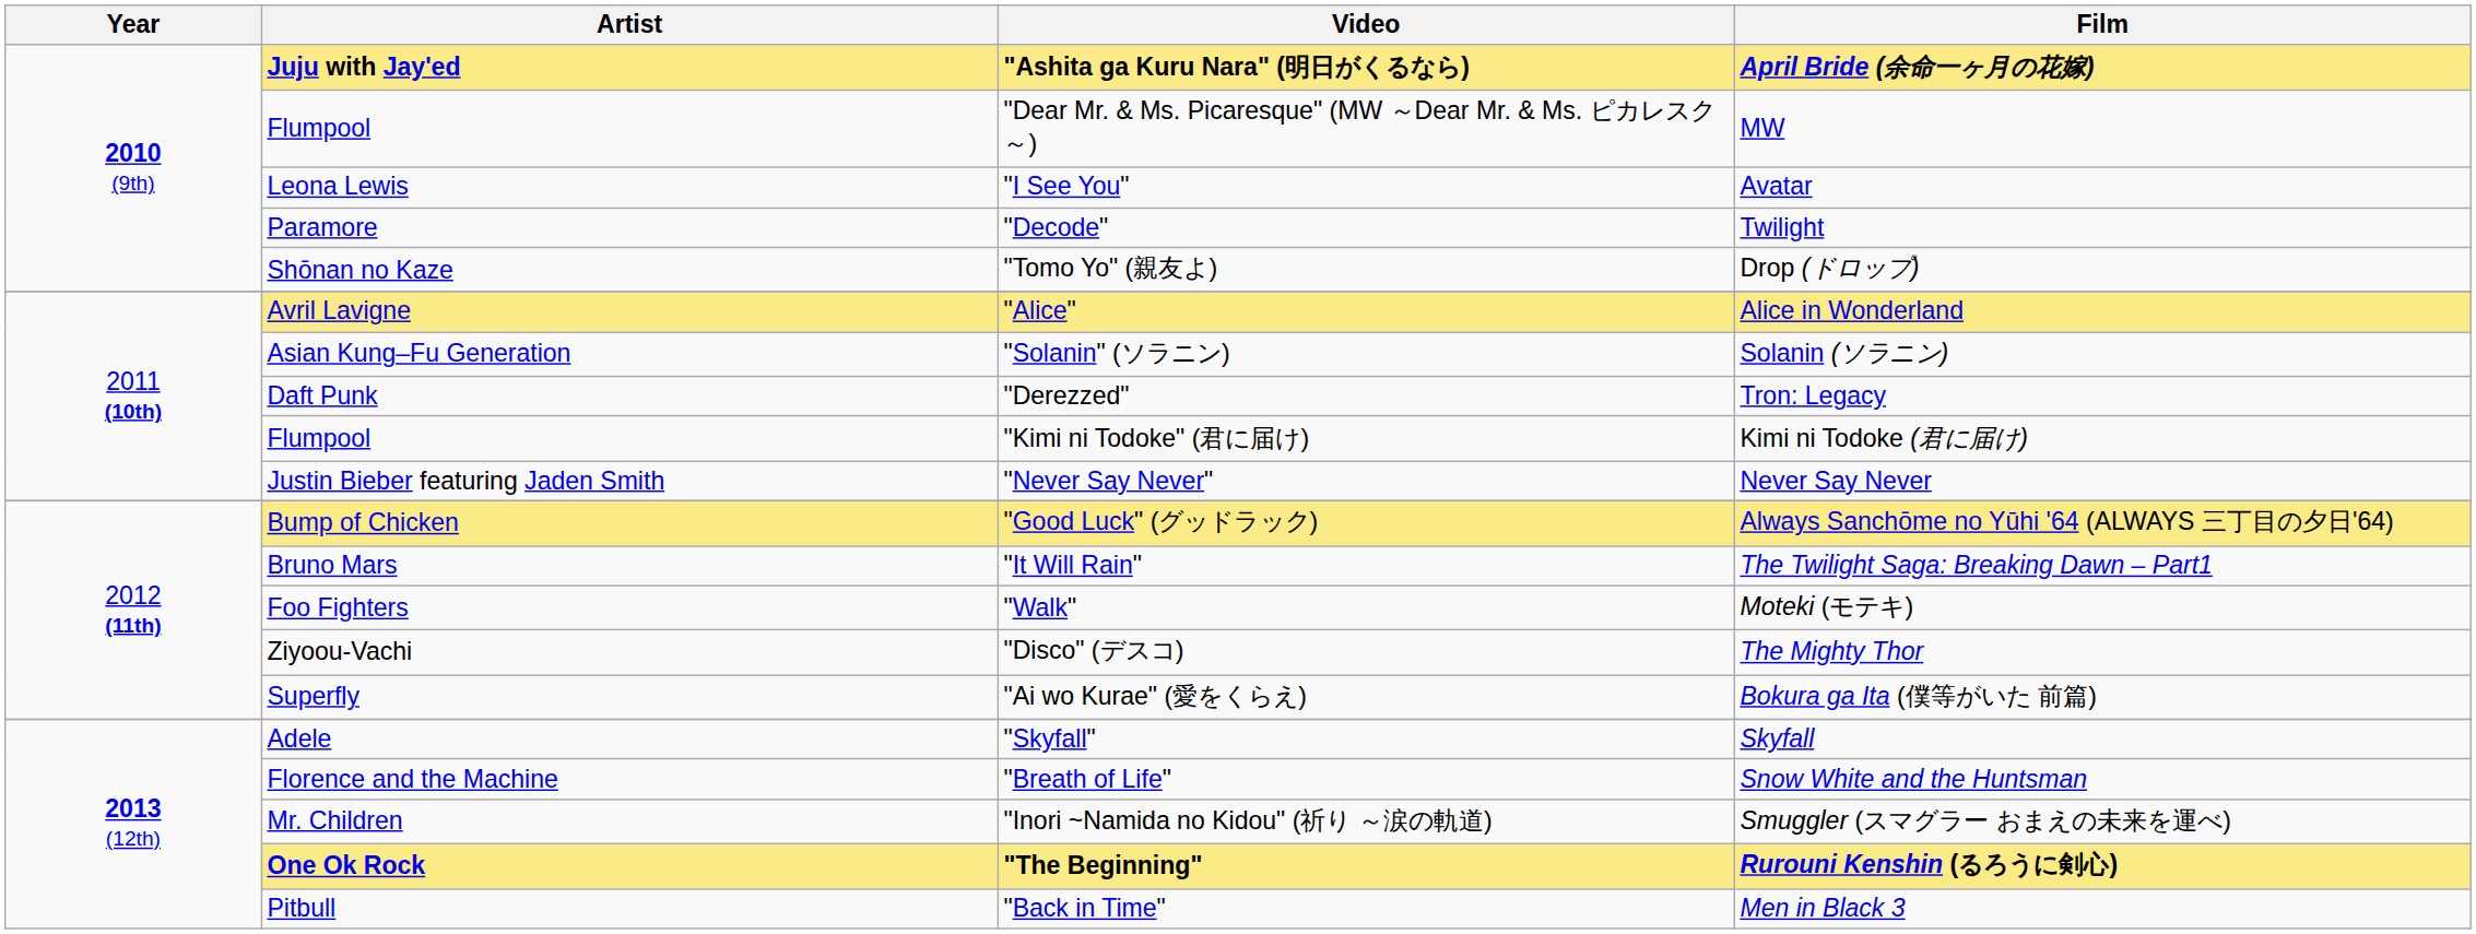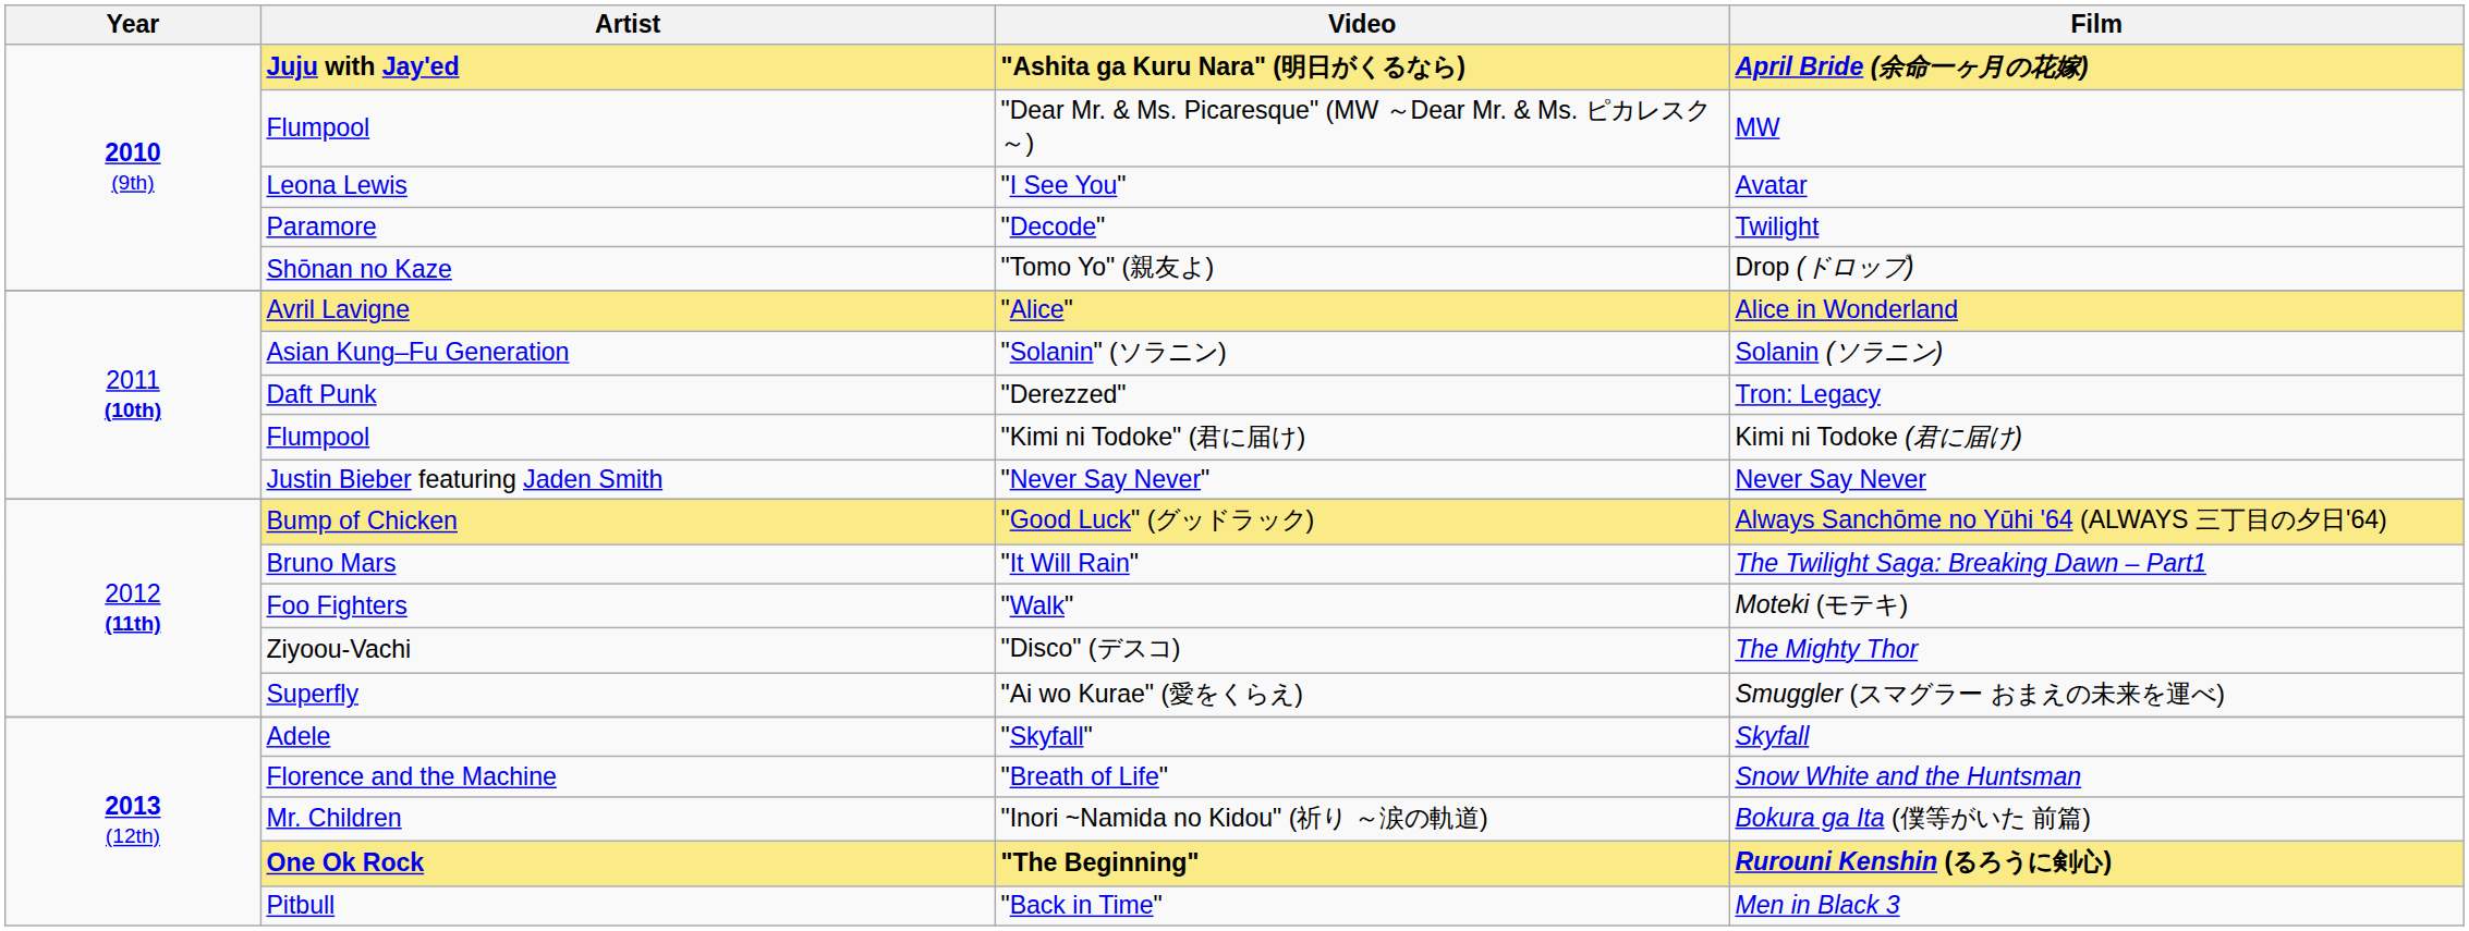 <table class="sortable wikitable">
 <tr>
 <th width="8%">Year</th>
 <th width="23%">Artist</th>
 <th width="23%">Video</th>
 <th width="23%">Film</th>
 </tr>
 <tr>
 <td rowspan=5 style="text-align:center"><strong><a href='#'>2010</a></strong><br><small><a href='#'>(9th)</a></small></td>
 <td style="background:#FAEB86"><strong><a href='#'>Juju</a> with <a href='#'>Jay'ed</a></strong></td>
 <td style="background:#FAEB86"><strong>"Ashita ga Kuru Nara" (明日がくるなら)</strong></td>
 <td style="background:#FAEB86"><strong><em><a href='#'>April Bride</a><em> (余命一ヶ月の花嫁)<strong></td>
 </tr>
 <tr>
 <td><a href='#'>Flumpool</a></td>
 <td>"Dear Mr. & Ms. Picaresque" (MW ～Dear Mr. & Ms. ピカレスク～)</td>
 <td></em><a href='#'>MW</a><em></td>
 </tr>
 <tr>
 <td><a href='#'>Leona Lewis</a></td>
 <td>"<a href='#'>I See You</a>"</td>
 <td></em><a href='#'>Avatar</a><em></td>
 </tr>
 <tr>
 <td><a href='#'>Paramore</a></td>
 <td>"<a href='#'>Decode</a>"</td>
 <td></em><a href='#'>Twilight</a><em></td>
 </tr>
 <tr>
 <td><a href='#'>Shōnan no Kaze</a></td>
 <td>"Tomo Yo" (親友よ)</td>
 <td></em>Drop<em> (ドロップ)</td>
 </tr>
 <tr>
 </tr>
 <tr>
 <td rowspan=5 style="text-align:center"></strong><a href='#'>2011</a><strong><br><small><a href='#'>(10th)</a></small></td>
 <td style="background:#FAEB86"></strong><a href='#'>Avril Lavigne</a><strong></td>
 <td style="background:#FAEB86"></strong>"<a href='#'>Alice</a>"<strong></td>
 <td style="background:#FAEB86"></em></strong><a href='#'>Alice in Wonderland</a><strong><em></td>
 </tr>
 <tr>
 <td><a href='#'>Asian Kung–Fu Generation</a></td>
 <td>"<a href='#'>Solanin</a>" (ソラニン)</td>
 <td></em><a href='#'>Solanin</a><em> (ソラニン)</td>
 </tr>
 <tr>
 <td><a href='#'>Daft Punk</a></td>
 <td>"Derezzed"</td>
 <td></em><a href='#'>Tron: Legacy</a><em></td>
 </tr>
 <tr>
 <td><a href='#'>Flumpool</a></td>
 <td>"Kimi ni Todoke" (君に届け)</td>
 <td></em>Kimi ni Todoke<em> (君に届け)</td>
 </tr>
 <tr>
 <td><a href='#'>Justin Bieber</a> featuring <a href='#'>Jaden Smith</a></td>
 <td>"<a href='#'>Never Say Never</a>"</td>
 <td></em><a href='#'>Never Say Never</a><em></td>
 </tr>
 <tr>
 </tr>
 <tr>
 <td rowspan=5 style="text-align:center"></strong><a href='#'>2012</a><strong><br><small><a href='#'>(11th)</a></small></td>
 <td style="background:#FAEB86"></strong><a href='#'>Bump of Chicken</a><strong></td>
 <td style="background:#FAEB86"></strong>"<a href='#'>Good Luck</a>" (グッドラック)<strong></td>
 <td style="background:#FAEB86"></em></strong><a href='#'>Always Sanchōme no Yūhi '64</a></em> (ALWAYS 三丁目の夕日'64)</strong></td>
 </tr>
 <tr>
 <td><a href='#'>Bruno Mars</a></td>
 <td>"<a href='#'>It Will Rain</a>"</td>
 <td><em><a href='#'>The Twilight Saga: Breaking Dawn – Part1</a></em></td>
 </tr>
 <tr>
 <td><a href='#'>Foo Fighters</a></td>
 <td>"<a href='#'>Walk</a>"</td>
 <td><em>Moteki</em> (モテキ)</td>
 </tr>
 <tr>
 <td>Ziyoou-Vachi</td>
 <td>"Disco" (デスコ)</td>
 <td><em><a href='#'>The Mighty Thor</a></em></td>
 </tr>
 <tr>
 <td><a href='#'>Superfly</a></td>
 <td>"Ai wo Kurae" (愛をくらえ)</td>
-<td><em><a href='#'>Bokura ga Ita</a></em> (僕等がいた 前篇)</td>
+<td><em>Smuggler</em> (スマグラー おまえの未来を運べ)</td>
 </tr>
 <tr>
 </tr>
 <tr>
 <td rowspan=5 style="text-align:center"><strong><a href='#'>2013</a></strong><br><small><a href='#'>(12th)</a></small></td>
 <td><a href='#'>Adele</a></td>
 <td>"<a href='#'>Skyfall</a>"</td>
 <td><em><a href='#'>Skyfall</a></em></td>
 </tr>
 <tr>
 <td><a href='#'>Florence and the Machine</a></td>
 <td>"<a href='#'>Breath of Life</a>"</td>
 <td><em><a href='#'>Snow White and the Huntsman</a></em></td>
 </tr>
 <tr>
 <td><a href='#'>Mr. Children</a></td>
 <td>"Inori ~Namida no Kidou" (祈り ～涙の軌道)</td>
-<td><em>Smuggler</em> (スマグラー おまえの未来を運べ)</td>
+<td><em><a href='#'>Bokura ga Ita</a></em> (僕等がいた 前篇)</td>
 </tr>
 <tr>
 <td style="background:#FAEB86"><strong> <a href='#'>One Ok Rock</a> </strong></td>
 <td style="background:#FAEB86"><strong> "The Beginning" </strong></td>
 <td style="background:#FAEB86"><strong> <em><a href='#'>Rurouni Kenshin</a></em> (るろうに剣心) </strong></td>
 </tr>
 <tr>
 <td><a href='#'>Pitbull</a></td>
 <td>"<a href='#'>Back in Time</a>"</td>
 <td><em><a href='#'>Men in Black 3</a></em></td>
 </tr>
 </table>
